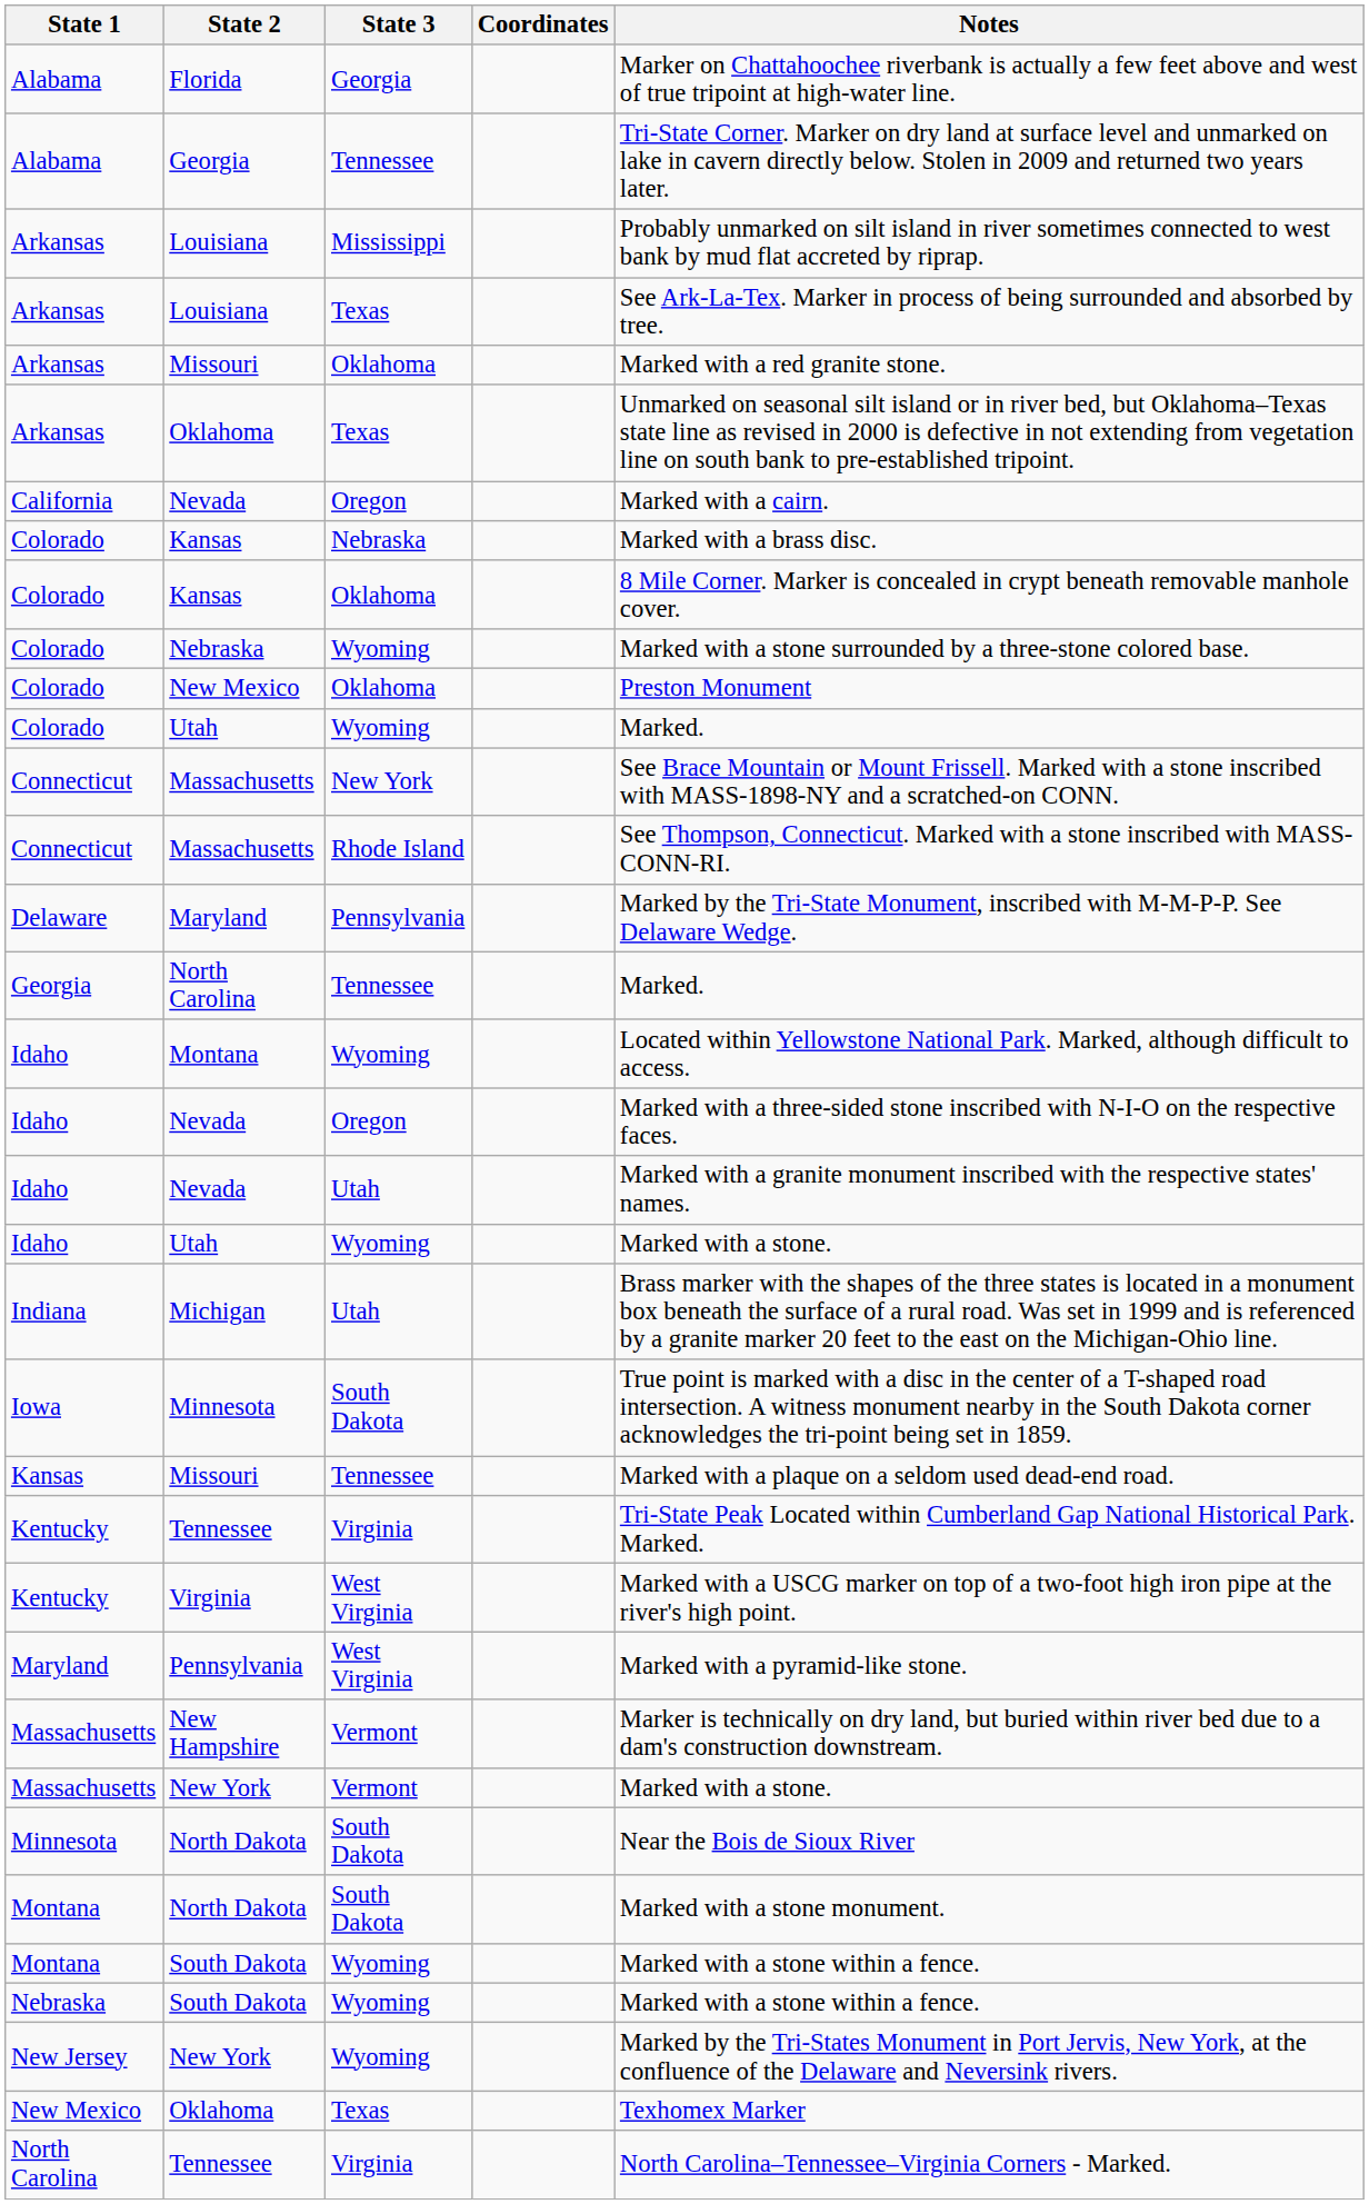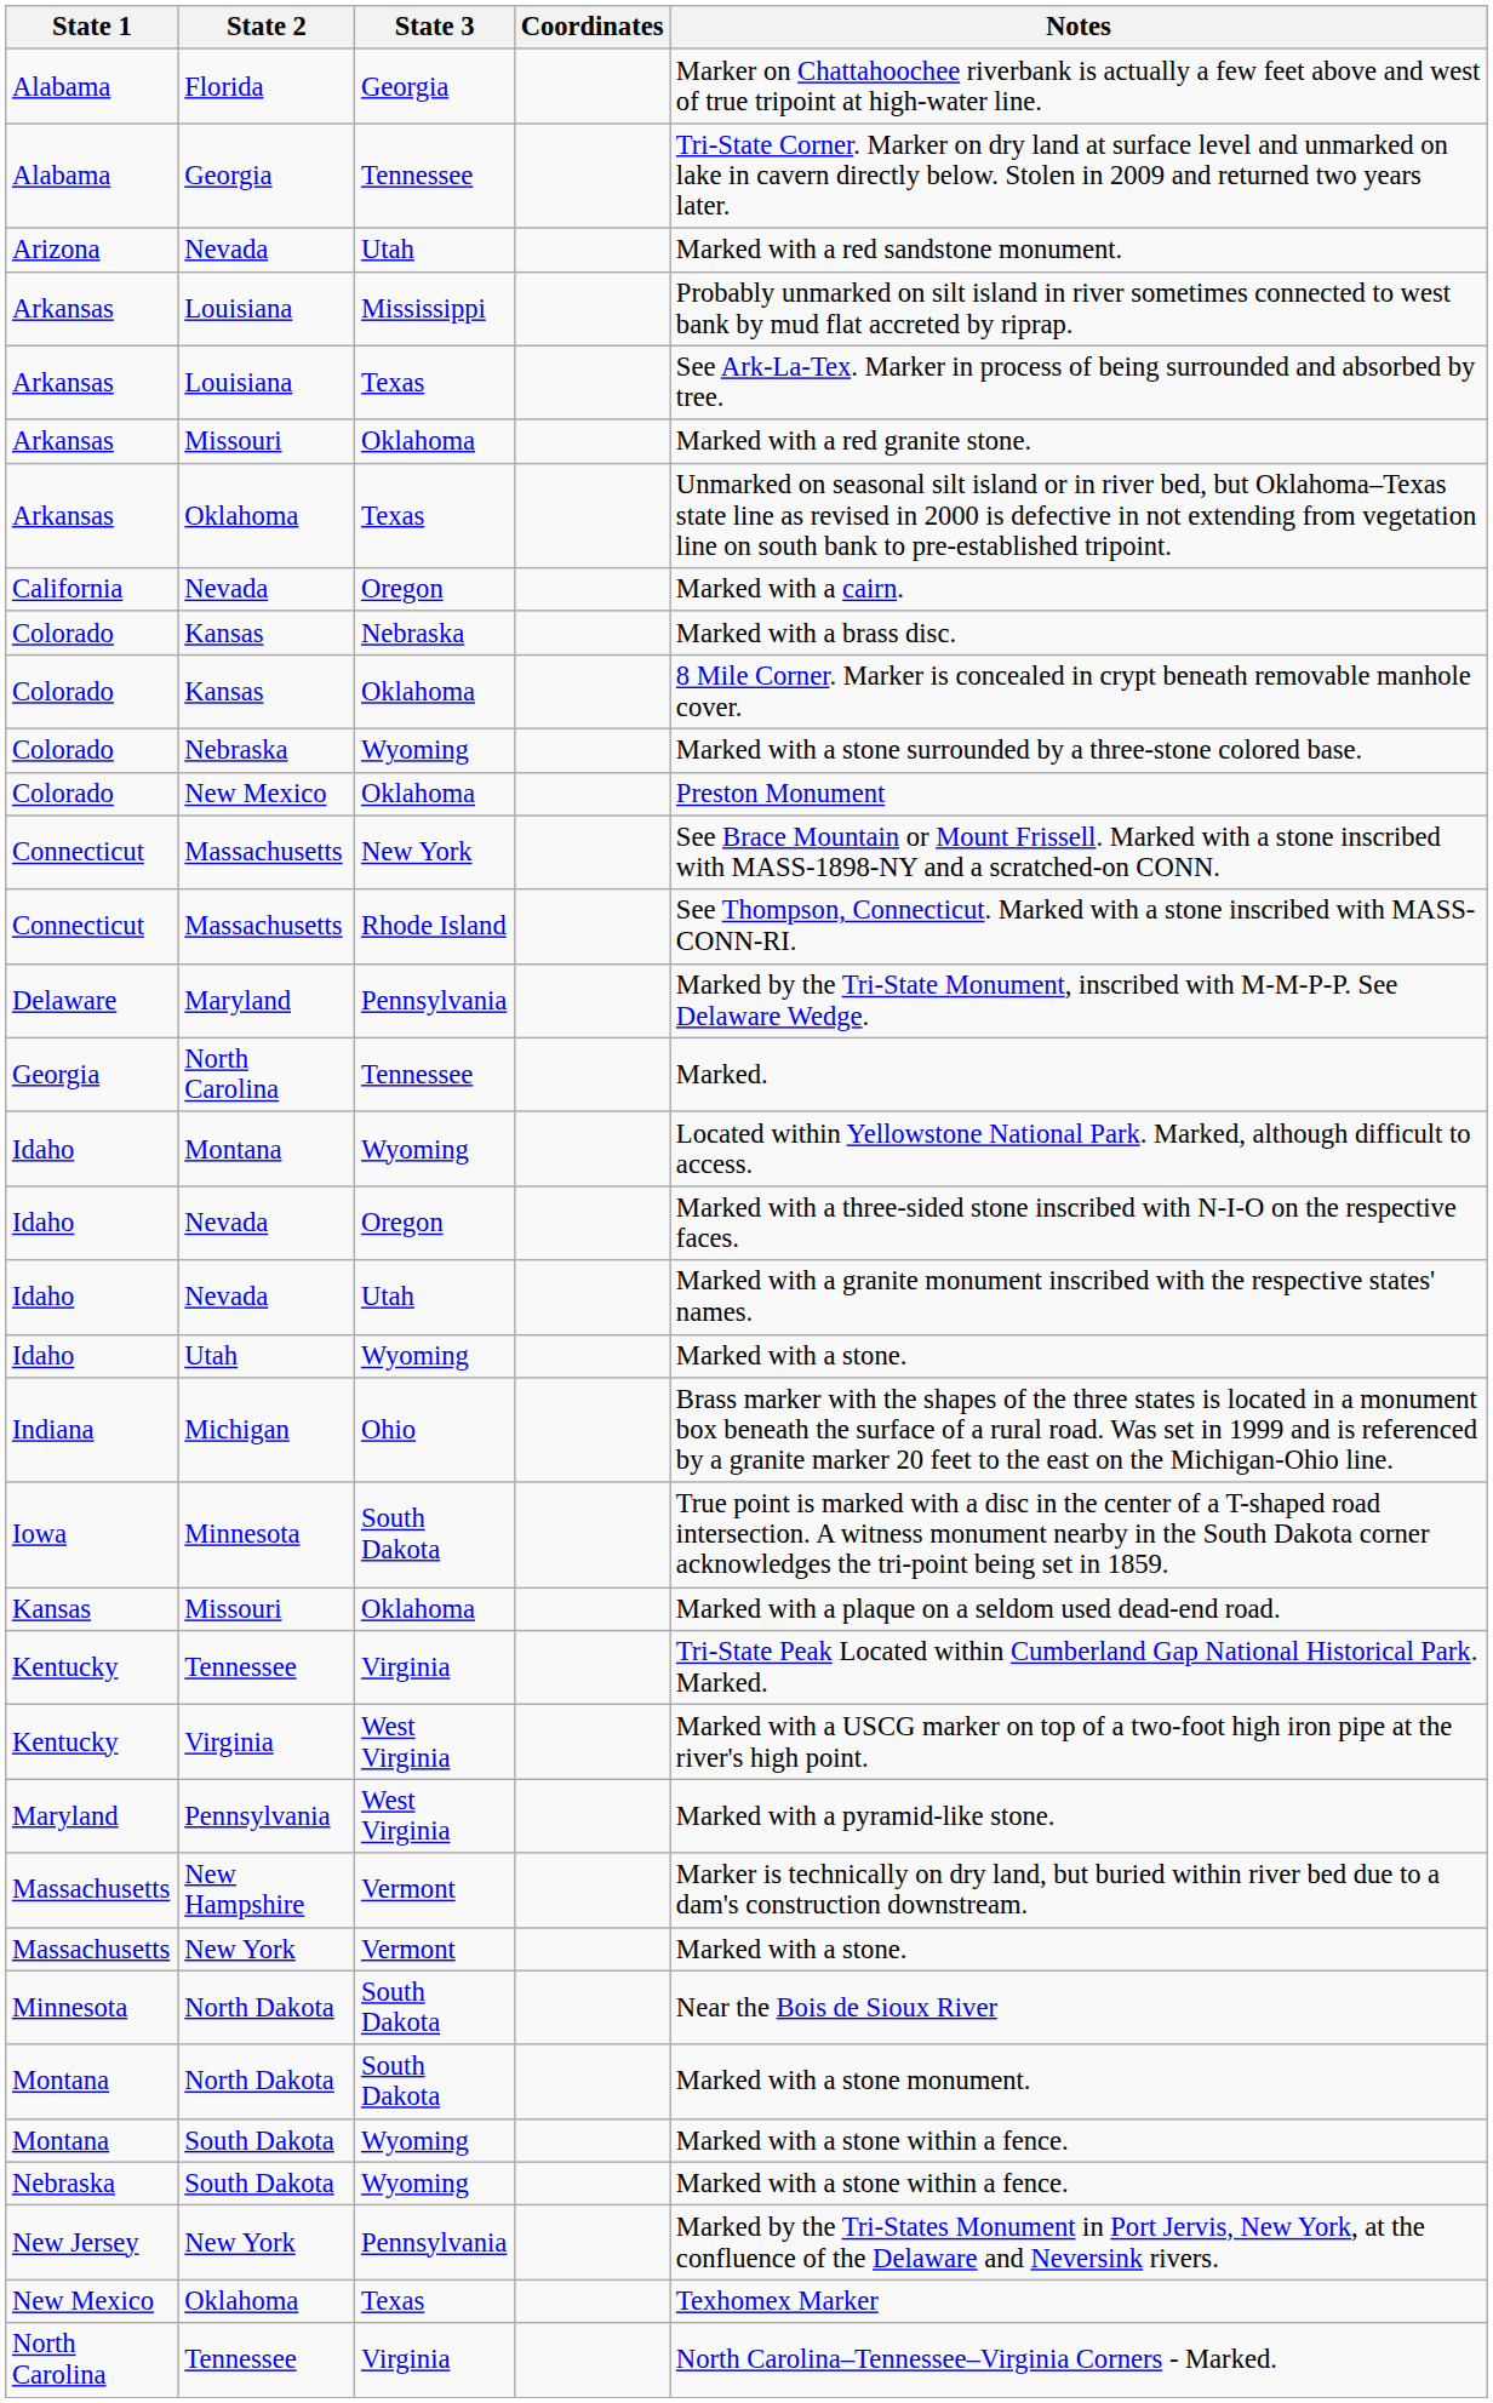 <table class="wikitable sortable static-row-numbers">
 <tr>
 <th>State 1</th>
 <th>State 2</th>
 <th>State 3</th>
 <th>Coordinates</th>
 <th>Notes</th>
 </tr>
 <tr>
 <td><a href='#'>Alabama</a></td>
 <td><a href='#'>Florida</a></td>
 <td><a href='#'>Georgia</a></td>
 <td></td>
 <td>Marker on <a href='#'>Chattahoochee</a> riverbank is actually a few feet above and west of true tripoint at high-water line.</td>
 </tr>
 <tr>
 <td><a href='#'>Alabama</a></td>
 <td><a href='#'>Georgia</a></td>
 <td><a href='#'>Tennessee</a></td>
 <td></td>
 <td><a href='#'>Tri-State Corner</a>. Marker on dry land at surface level and unmarked on lake in cavern directly below. Stolen in 2009 and returned two years later.</td>
+</tr>
+<tr>
+<td><a href='#'>Arizona</a></td>
+<td><a href='#'>Nevada</a></td>
+<td><a href='#'>Utah</a></td>
+<td></td>
+<td>Marked with a red sandstone monument.</td>
 </tr>
 <tr>
 <td><a href='#'>Arkansas</a></td>
 <td><a href='#'>Louisiana</a></td>
 <td><a href='#'>Mississippi</a></td>
 <td></td>
 <td>Probably unmarked on silt island in river sometimes connected to west bank by mud flat accreted by riprap.</td>
 </tr>
 <tr>
 <td><a href='#'>Arkansas</a></td>
 <td><a href='#'>Louisiana</a></td>
 <td><a href='#'>Texas</a></td>
 <td></td>
 <td>See <a href='#'>Ark-La-Tex</a>. Marker in process of being surrounded and absorbed by tree.</td>
 </tr>
 <tr>
 <td><a href='#'>Arkansas</a></td>
 <td><a href='#'>Missouri</a></td>
 <td><a href='#'>Oklahoma</a></td>
 <td></td>
 <td>Marked with a red granite stone.</td>
 </tr>
 <tr>
 <td><a href='#'>Arkansas</a></td>
 <td><a href='#'>Oklahoma</a></td>
 <td><a href='#'>Texas</a></td>
 <td></td>
 <td>Unmarked on seasonal silt island or in river bed, but Oklahoma–Texas state line as revised in 2000 is defective in not extending from vegetation line on south bank to pre-established tripoint.</td>
 </tr>
 <tr>
 <td><a href='#'>California</a></td>
 <td><a href='#'>Nevada</a></td>
 <td><a href='#'>Oregon</a></td>
 <td></td>
 <td>Marked with a <a href='#'>cairn</a>.</td>
 </tr>
 <tr>
 <td><a href='#'>Colorado</a></td>
 <td><a href='#'>Kansas</a></td>
 <td><a href='#'>Nebraska</a></td>
 <td></td>
 <td>Marked with a brass disc.</td>
 </tr>
 <tr>
 <td><a href='#'>Colorado</a></td>
 <td><a href='#'>Kansas</a></td>
 <td><a href='#'>Oklahoma</a></td>
 <td></td>
 <td><a href='#'>8 Mile Corner</a>.  Marker is concealed in crypt beneath removable manhole cover.</td>
 </tr>
 <tr>
 <td><a href='#'>Colorado</a></td>
 <td><a href='#'>Nebraska</a></td>
 <td><a href='#'>Wyoming</a></td>
 <td></td>
 <td>Marked with a stone surrounded by a three-stone colored base.</td>
 </tr>
 <tr>
 <td><a href='#'>Colorado</a></td>
 <td><a href='#'>New Mexico</a></td>
 <td><a href='#'>Oklahoma</a></td>
 <td></td>
 <td><a href='#'>Preston Monument</a></td>
 </tr>
 <tr>
-<td><a href='#'>Colorado</a></td>
-<td><a href='#'>Utah</a></td>
-<td><a href='#'>Wyoming</a></td>
-<td></td>
-<td>Marked.</td>
-</tr>
-<tr>
 <td><a href='#'>Connecticut</a></td>
 <td><a href='#'>Massachusetts</a></td>
 <td><a href='#'>New York</a></td>
 <td></td>
 <td>See <a href='#'>Brace Mountain</a> or <a href='#'>Mount Frissell</a>. Marked with a stone inscribed with MASS-1898-NY and a scratched-on CONN.</td>
 </tr>
 <tr>
 <td><a href='#'>Connecticut</a></td>
 <td><a href='#'>Massachusetts</a></td>
 <td><a href='#'>Rhode Island</a></td>
 <td></td>
 <td>See <a href='#'>Thompson, Connecticut</a>. Marked with a stone inscribed with MASS-CONN-RI.</td>
 </tr>
 <tr>
 <td><a href='#'>Delaware</a></td>
 <td><a href='#'>Maryland</a></td>
 <td><a href='#'>Pennsylvania</a></td>
 <td></td>
 <td>Marked by the <a href='#'>Tri-State Monument</a>, inscribed with M-M-P-P. See <a href='#'>Delaware Wedge</a>.</td>
 </tr>
 <tr>
 <td><a href='#'>Georgia</a></td>
 <td><a href='#'>North Carolina</a></td>
 <td><a href='#'>Tennessee</a></td>
 <td></td>
 <td>Marked.</td>
 </tr>
 <tr>
 <td><a href='#'>Idaho</a></td>
 <td><a href='#'>Montana</a></td>
 <td><a href='#'>Wyoming</a></td>
 <td></td>
 <td>Located within <a href='#'>Yellowstone National Park</a>. Marked, although difficult to access.</td>
 </tr>
 <tr>
 <td><a href='#'>Idaho</a></td>
 <td><a href='#'>Nevada</a></td>
 <td><a href='#'>Oregon</a></td>
 <td></td>
 <td>Marked with a three-sided stone inscribed with N-I-O on the respective faces.</td>
 </tr>
 <tr>
 <td><a href='#'>Idaho</a></td>
 <td><a href='#'>Nevada</a></td>
 <td><a href='#'>Utah</a></td>
 <td></td>
 <td>Marked with a granite monument inscribed with the respective states' names.</td>
 </tr>
 <tr>
 <td><a href='#'>Idaho</a></td>
 <td><a href='#'>Utah</a></td>
 <td><a href='#'>Wyoming</a></td>
 <td></td>
 <td>Marked with a stone.</td>
 </tr>
 <tr>
 <td><a href='#'>Indiana</a></td>
 <td><a href='#'>Michigan</a></td>
-<td><a href='#'>Utah</a></td>
+<td><a href='#'>Ohio</a></td>
 <td></td>
 <td>Brass marker with the shapes of the three states is located in a monument box beneath the surface of a rural road.  Was set in 1999 and is referenced by a granite marker 20 feet to the east on the Michigan-Ohio line.</td>
 </tr>
 <tr>
 <td><a href='#'>Iowa</a></td>
 <td><a href='#'>Minnesota</a></td>
 <td><a href='#'>South Dakota</a></td>
 <td></td>
 <td>True point is marked with a disc in the center of a T-shaped road intersection.  A witness monument nearby in the South Dakota corner acknowledges the tri-point being set in 1859.</td>
 </tr>
 <tr>
 <td><a href='#'>Kansas</a></td>
 <td><a href='#'>Missouri</a></td>
-<td><a href='#'>Tennessee</a></td>
+<td><a href='#'>Oklahoma</a></td>
 <td></td>
 <td>Marked with a plaque on a seldom used dead-end road.</td>
 </tr>
 <tr>
 <td><a href='#'>Kentucky</a></td>
 <td><a href='#'>Tennessee</a></td>
 <td><a href='#'>Virginia</a></td>
 <td></td>
 <td><a href='#'>Tri-State Peak</a> Located within <a href='#'>Cumberland Gap National Historical Park</a>. Marked.</td>
 </tr>
 <tr>
 <td><a href='#'>Kentucky</a></td>
 <td><a href='#'>Virginia</a></td>
 <td><a href='#'>West Virginia</a></td>
 <td></td>
 <td>Marked with a USCG marker on top of a two-foot high iron pipe at the river's high point.</td>
 </tr>
 <tr>
 <td><a href='#'>Maryland</a></td>
 <td><a href='#'>Pennsylvania</a></td>
 <td><a href='#'>West Virginia</a></td>
 <td></td>
 <td>Marked with a pyramid-like stone.</td>
 </tr>
 <tr>
 <td><a href='#'>Massachusetts</a></td>
 <td><a href='#'>New Hampshire</a></td>
 <td><a href='#'>Vermont</a></td>
 <td></td>
 <td>Marker is technically on dry land, but buried within river bed due to a dam's construction downstream.</td>
 </tr>
 <tr>
 <td><a href='#'>Massachusetts</a></td>
 <td><a href='#'>New York</a></td>
 <td><a href='#'>Vermont</a></td>
 <td></td>
 <td>Marked with a stone.</td>
 </tr>
 <tr>
 <td><a href='#'>Minnesota</a></td>
 <td><a href='#'>North Dakota</a></td>
 <td><a href='#'>South Dakota</a></td>
 <td></td>
 <td>Near the <a href='#'>Bois de Sioux River</a></td>
 </tr>
 <tr>
 <td><a href='#'>Montana</a></td>
 <td><a href='#'>North Dakota</a></td>
 <td><a href='#'>South Dakota</a></td>
 <td></td>
 <td>Marked with a stone monument.</td>
 </tr>
 <tr>
 <td><a href='#'>Montana</a></td>
 <td><a href='#'>South Dakota</a></td>
 <td><a href='#'>Wyoming</a></td>
 <td></td>
 <td>Marked with a stone within a fence.</td>
 </tr>
 <tr>
 <td><a href='#'>Nebraska</a></td>
 <td><a href='#'>South Dakota</a></td>
 <td><a href='#'>Wyoming</a></td>
 <td></td>
 <td>Marked with a stone within a fence.</td>
 </tr>
 <tr>
 <td><a href='#'>New Jersey</a></td>
 <td><a href='#'>New York</a></td>
-<td><a href='#'>Wyoming</a></td>
+<td><a href='#'>Pennsylvania</a></td>
 <td></td>
 <td>Marked by the <a href='#'>Tri-States Monument</a> in <a href='#'>Port Jervis, New York</a>, at the confluence of the <a href='#'>Delaware</a> and <a href='#'>Neversink</a> rivers.</td>
 </tr>
 <tr>
 <td><a href='#'>New Mexico</a></td>
 <td><a href='#'>Oklahoma</a></td>
 <td><a href='#'>Texas</a></td>
 <td></td>
 <td><a href='#'>Texhomex Marker</a></td>
 </tr>
 <tr>
 <td><a href='#'>North Carolina</a></td>
 <td><a href='#'>Tennessee</a></td>
 <td><a href='#'>Virginia</a></td>
 <td></td>
 <td><a href='#'>North Carolina–Tennessee–Virginia Corners</a> - Marked.</td>
 </tr>
 </table>
